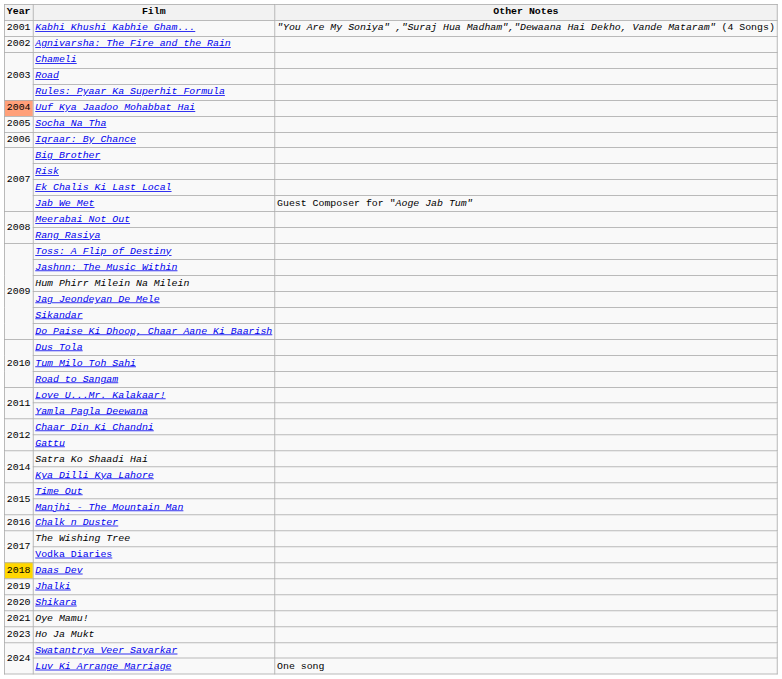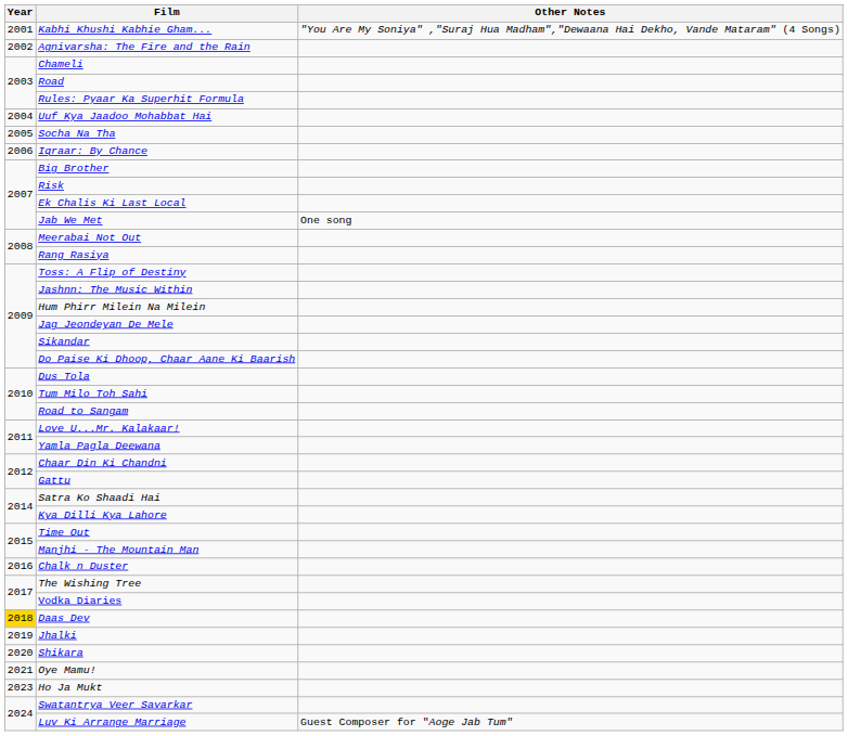 <table class="wikitable" style="font-size:95%;">
 <tr>
 <th>Year</th>
 <th>Film</th>
 <th>Other Notes</th>
 </tr>
 <tr>
 <td>2001</td>
 <td><em><a href='#'>Kabhi Khushi Kabhie Gham...</a></em></td>
 <td><em>"You Are My Soniya" ,"Suraj Hua Madham","Dewaana Hai Dekho, Vande Mataram"</em> (4 Songs)</td>
 </tr>
 <tr>
 <td>2002</td>
 <td><a href='#'><em>Agnivarsha: The Fire and the Rain</em></a></td>
 <td></td>
 </tr>
 <tr>
 <td rowspan="3">2003</td>
 <td><a href='#'><em>Chameli</em></a></td>
 <td></td>
 </tr>
 <tr>
 <td><a href='#'><em>Road</em></a></td>
 <td></td>
 </tr>
 <tr>
 <td><em><a href='#'>Rules: Pyaar Ka Superhit Formula</a></em></td>
 <td></td>
 </tr>
 <tr>
-<td style="background: lightsalmon;">2004</td>
+<td>2004</td>
 <td><em><a href='#'>Uuf Kya Jaadoo Mohabbat Hai</a></em></td>
 <td></td>
 </tr>
 <tr>
 <td>2005</td>
 <td><em><a href='#'>Socha Na Tha</a></em></td>
 <td></td>
 </tr>
 <tr>
 <td>2006</td>
 <td><a href='#'><em>Iqraar: By Chance</em></a></td>
 <td></td>
 </tr>
 <tr>
 <td rowspan="4">2007</td>
 <td><em><a href='#'>Big Brother</a></em></td>
 <td></td>
 </tr>
 <tr>
 <td><a href='#'><em>Risk</em></a></td>
 <td></td>
 </tr>
 <tr>
 <td><em><a href='#'>Ek Chalis Ki Last Local</a></em></td>
 <td></td>
 </tr>
 <tr>
 <td><em><a href='#'>Jab We Met</a></em></td>
-<td>Guest Composer for "<em>Aoge Jab Tum"</em></td>
+<td>One song</td>
 </tr>
 <tr>
 <td rowspan="2">2008</td>
 <td><em><a href='#'>Meerabai Not Out</a></em></td>
 <td></td>
 </tr>
 <tr>
 <td><em><a href='#'>Rang Rasiya</a></em></td>
 <td></td>
 </tr>
 <tr>
 <td rowspan="6">2009</td>
 <td><a href='#'><em>Toss: A Flip of Destiny</em></a></td>
 <td></td>
 </tr>
 <tr>
 <td><a href='#'><em>Jashnn: The Music Within</em></a></td>
 <td></td>
 </tr>
 <tr>
 <td><em>Hum Phirr Milein Na Milein</em></td>
 <td></td>
 </tr>
 <tr>
 <td><em><a href='#'>Jag Jeondeyan De Mele</a></em></td>
 <td></td>
 </tr>
 <tr>
 <td><a href='#'><em>Sikandar</em></a></td>
 <td></td>
 </tr>
 <tr>
 <td><em><a href='#'>Do Paise Ki Dhoop, Chaar Aane Ki Baarish</a></em></td>
 <td></td>
 </tr>
 <tr>
 <td rowspan="3">2010</td>
 <td><em><a href='#'>Dus Tola</a></em></td>
 <td></td>
 </tr>
 <tr>
 <td><em><a href='#'>Tum Milo Toh Sahi</a></em></td>
 <td></td>
 </tr>
 <tr>
 <td><em><a href='#'>Road to Sangam</a></em></td>
 <td></td>
 </tr>
 <tr>
 <td rowspan="2">2011</td>
 <td><em><a href='#'>Love U...Mr. Kalakaar!</a></em></td>
 <td></td>
 </tr>
 <tr>
 <td><em><a href='#'>Yamla Pagla Deewana</a></em></td>
 <td></td>
 </tr>
 <tr>
 <td rowspan="2">2012</td>
 <td><em><a href='#'>Chaar Din Ki Chandni</a></em></td>
 <td></td>
 </tr>
 <tr>
 <td><em><a href='#'>Gattu</a></em></td>
 <td></td>
 </tr>
 <tr>
 <td rowspan="2">2014</td>
 <td><em>Satra Ko Shaadi Hai</em></td>
 <td></td>
 </tr>
 <tr>
 <td><em><a href='#'>Kya Dilli Kya Lahore</a></em></td>
 <td></td>
 </tr>
 <tr>
 <td rowspan="2">2015</td>
 <td><a href='#'><em>Time Out</em></a></td>
 <td></td>
 </tr>
 <tr>
 <td><em><a href='#'>Manjhi - The Mountain Man</a></em></td>
 <td></td>
 </tr>
 <tr>
 <td>2016</td>
 <td><em><a href='#'>Chalk n Duster</a></em></td>
 <td></td>
 </tr>
 <tr>
 <td rowspan="2">2017</td>
 <td><em>The Wishing Tree</em></td>
 <td></td>
 </tr>
 <tr>
 <td><a href='#'>Vodka Diaries</a></td>
 <td></td>
 </tr>
 <tr>
 <td style="background: gold;">2018</td>
 <td><em><a href='#'>Daas Dev</a></em></td>
 <td></td>
 </tr>
 <tr>
 <td>2019</td>
 <td><em><a href='#'>Jhalki</a></em></td>
 <td></td>
 </tr>
 <tr>
 <td>2020</td>
 <td><a href='#'><em>Shikara</em></a></td>
 <td></td>
 </tr>
 <tr>
 <td>2021</td>
 <td><em>Oye Mamu!</em></td>
 <td></td>
 </tr>
 <tr>
 <td>2023</td>
 <td><em>Ho Ja Mukt</em></td>
 <td></td>
 </tr>
 <tr>
 <td rowspan=2>2024</td>
 <td><em><a href='#'>Swatantrya Veer Savarkar</a></em></td>
 <td></td>
 </tr>
 <tr>
 <td><em><a href='#'>Luv Ki Arrange Marriage</a></em></td>
-<td>One song</td>
+<td>Guest Composer for "<em>Aoge Jab Tum"</em></td>
 </tr>
 </table>
